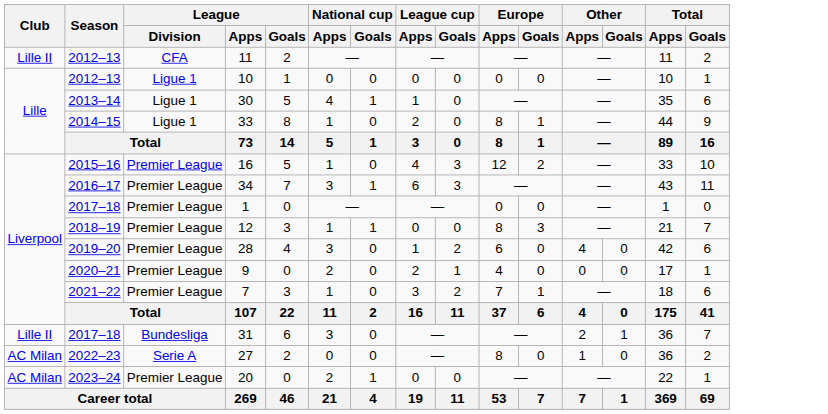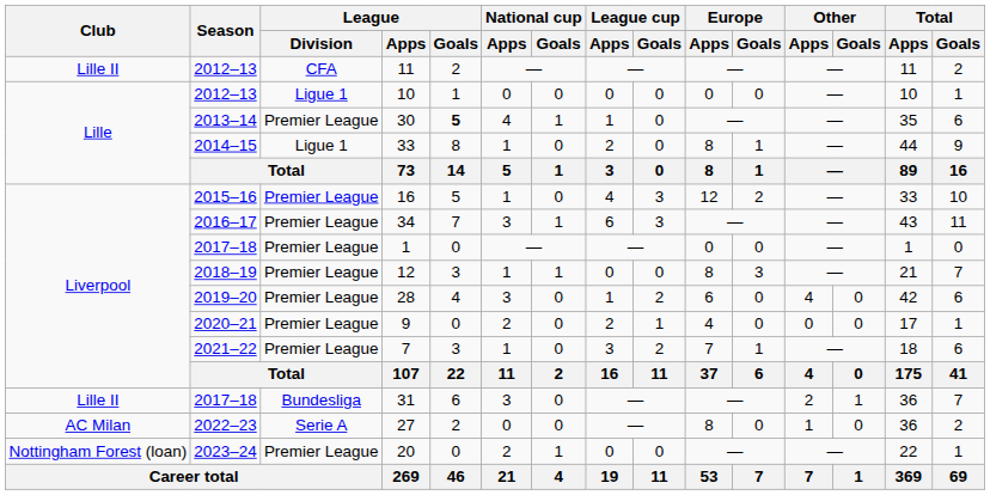 <table class="wikitable" style="text-align: center;">
 <tr>
 <th rowspan="2">Club</th>
 <th rowspan="2">Season</th>
 <th colspan="3">League</th>
 <th colspan="2">National cup</th>
 <th colspan="2">League cup</th>
 <th colspan="2">Europe</th>
 <th colspan="2">Other</th>
 <th colspan="2">Total</th>
 </tr>
 <tr>
 <th>Division</th>
 <th>Apps</th>
 <th>Goals</th>
 <th>Apps</th>
 <th>Goals</th>
 <th>Apps</th>
 <th>Goals</th>
 <th>Apps</th>
 <th>Goals</th>
 <th>Apps</th>
 <th>Goals</th>
 <th>Apps</th>
 <th>Goals</th>
 </tr>
 <tr>
 <td><a href='#'>Lille II</a></td>
 <td><a href='#'>2012–13</a></td>
 <td><a href='#'>CFA</a></td>
 <td>11</td>
 <td>2</td>
 <td colspan="2">—</td>
 <td colspan="2">—</td>
 <td colspan="2">—</td>
 <td colspan="2">—</td>
 <td>11</td>
 <td>2</td>
 </tr>
 <tr>
 <td rowspan="4"><a href='#'>Lille</a></td>
 <td><a href='#'>2012–13</a></td>
 <td><a href='#'>Ligue 1</a></td>
 <td>10</td>
 <td>1</td>
 <td>0</td>
 <td>0</td>
 <td>0</td>
 <td>0</td>
 <td>0</td>
 <td>0</td>
 <td colspan="2">—</td>
 <td>10</td>
 <td>1</td>
 </tr>
 <tr>
 <td><a href='#'>2013–14</a></td>
-<td>Ligue 1</td>
+<td>Premier League</td>
 <td>30</td>
-<td>5</td>
+<td><strong>5</strong></td>
 <td>4</td>
 <td>1</td>
 <td>1</td>
 <td>0</td>
 <td colspan="2">—</td>
 <td colspan="2">—</td>
 <td>35</td>
 <td>6</td>
 </tr>
 <tr>
 <td><a href='#'>2014–15</a></td>
 <td>Ligue 1</td>
 <td>33</td>
 <td>8</td>
 <td>1</td>
 <td>0</td>
 <td>2</td>
 <td>0</td>
 <td>8</td>
 <td>1</td>
 <td colspan="2">—</td>
 <td>44</td>
 <td>9</td>
 </tr>
 <tr>
 <th colspan="2">Total</th>
 <th>73</th>
 <th>14</th>
 <th>5</th>
 <th>1</th>
 <th>3</th>
 <th>0</th>
 <th>8</th>
 <th>1</th>
 <th colspan="2">—</th>
 <th>89</th>
 <th>16</th>
 </tr>
 <tr>
 <td rowspan="8"><a href='#'>Liverpool</a></td>
 <td><a href='#'>2015–16</a></td>
 <td><a href='#'>Premier League</a></td>
 <td>16</td>
 <td>5</td>
 <td>1</td>
 <td>0</td>
 <td>4</td>
 <td>3</td>
 <td>12</td>
 <td>2</td>
 <td colspan="2">—</td>
 <td>33</td>
 <td>10</td>
 </tr>
 <tr>
 <td><a href='#'>2016–17</a></td>
 <td>Premier League</td>
 <td>34</td>
 <td>7</td>
 <td>3</td>
 <td>1</td>
 <td>6</td>
 <td>3</td>
 <td colspan="2">—</td>
 <td colspan="2">—</td>
 <td>43</td>
 <td>11</td>
 </tr>
 <tr>
 <td><a href='#'>2017–18</a></td>
 <td>Premier League</td>
 <td>1</td>
 <td>0</td>
 <td colspan="2">—</td>
 <td colspan="2">—</td>
 <td>0</td>
 <td>0</td>
 <td colspan="2">—</td>
 <td>1</td>
 <td>0</td>
 </tr>
 <tr>
 <td><a href='#'>2018–19</a></td>
 <td>Premier League</td>
 <td>12</td>
 <td>3</td>
 <td>1</td>
 <td>1</td>
 <td>0</td>
 <td>0</td>
 <td>8</td>
 <td>3</td>
 <td colspan="2">—</td>
 <td>21</td>
 <td>7</td>
 </tr>
 <tr>
 <td><a href='#'>2019–20</a></td>
 <td>Premier League</td>
 <td>28</td>
 <td>4</td>
 <td>3</td>
 <td>0</td>
 <td>1</td>
 <td>2</td>
 <td>6</td>
 <td>0</td>
 <td>4</td>
 <td>0</td>
 <td>42</td>
 <td>6</td>
 </tr>
 <tr>
 <td><a href='#'>2020–21</a></td>
 <td>Premier League</td>
 <td>9</td>
 <td>0</td>
 <td>2</td>
 <td>0</td>
 <td>2</td>
 <td>1</td>
 <td>4</td>
 <td>0</td>
 <td>0</td>
 <td>0</td>
 <td>17</td>
 <td>1</td>
 </tr>
 <tr>
 <td><a href='#'>2021–22</a></td>
 <td>Premier League</td>
 <td>7</td>
 <td>3</td>
 <td>1</td>
 <td>0</td>
 <td>3</td>
 <td>2</td>
 <td>7</td>
 <td>1</td>
 <td colspan="2">—</td>
 <td>18</td>
 <td>6</td>
 </tr>
 <tr>
 <th colspan="2">Total</th>
 <th>107</th>
 <th>22</th>
 <th>11</th>
 <th>2</th>
 <th>16</th>
 <th>11</th>
 <th>37</th>
 <th>6</th>
 <th>4</th>
 <th>0</th>
 <th>175</th>
 <th>41</th>
 </tr>
 <tr>
 <td><a href='#'>Lille II</a></td>
 <td><a href='#'>2017–18</a></td>
 <td><a href='#'>Bundesliga</a></td>
 <td>31</td>
 <td>6</td>
 <td>3</td>
 <td>0</td>
 <td colspan="2">—</td>
 <td colspan="2">—</td>
 <td>2</td>
 <td>1</td>
 <td>36</td>
 <td>7</td>
 </tr>
 <tr>
 <td><a href='#'>AC Milan</a></td>
 <td><a href='#'>2022–23</a></td>
 <td><a href='#'>Serie A</a></td>
 <td>27</td>
 <td>2</td>
 <td>0</td>
 <td>0</td>
 <td colspan="2">—</td>
 <td>8</td>
 <td>0</td>
 <td>1</td>
 <td>0</td>
 <td>36</td>
 <td>2</td>
 </tr>
 <tr>
-<td><a href='#'>AC Milan</a></td>
+<td><a href='#'>Nottingham Forest</a> (loan)</td>
 <td><a href='#'>2023–24</a></td>
 <td>Premier League</td>
 <td>20</td>
 <td>0</td>
 <td>2</td>
 <td>1</td>
 <td>0</td>
 <td>0</td>
 <td colspan="2">—</td>
 <td colspan="2">—</td>
 <td>22</td>
 <td>1</td>
 </tr>
 <tr>
 <th colspan="3">Career total</th>
 <th>269</th>
 <th>46</th>
 <th>21</th>
 <th>4</th>
 <th>19</th>
 <th>11</th>
 <th>53</th>
 <th>7</th>
 <th>7</th>
 <th>1</th>
 <th>369</th>
 <th>69</th>
 </tr>
 </table>
